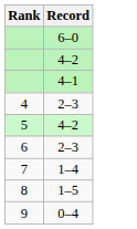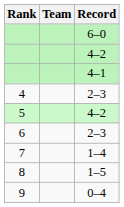 <table class=wikitable style="text-align:center;">
 <tr>
 <th>Rank</th>
+<th>Team</th>
 <th>Record</th>
 </tr>
 <tr bgcolor=#BBF3BB>
 <td></td>
+<td align=left></td>
 <td>6–0</td>
 </tr>
 <tr bgcolor=#BBF3BB>
 <td></td>
+<td align=left></td>
 <td>4–2</td>
 </tr>
 <tr bgcolor=#BBF3BB>
 <td></td>
+<td align=left></td>
 <td>4–1</td>
 </tr>
 <tr>
 <td>4</td>
+<td align=left></td>
 <td>2–3</td>
 </tr>
 <tr bgcolor=#CCF9CC>
 <td>5</td>
+<td align=left></td>
 <td>4–2</td>
 </tr>
 <tr>
 <td>6</td>
+<td align=left></td>
 <td>2–3</td>
 </tr>
 <tr>
 <td>7</td>
+<td align=left></td>
 <td>1–4</td>
 </tr>
 <tr>
 <td>8</td>
+<td align=left></td>
 <td>1–5</td>
 </tr>
 <tr>
 <td>9</td>
+<td align=left></td>
 <td>0–4</td>
 </tr>
 </table>
